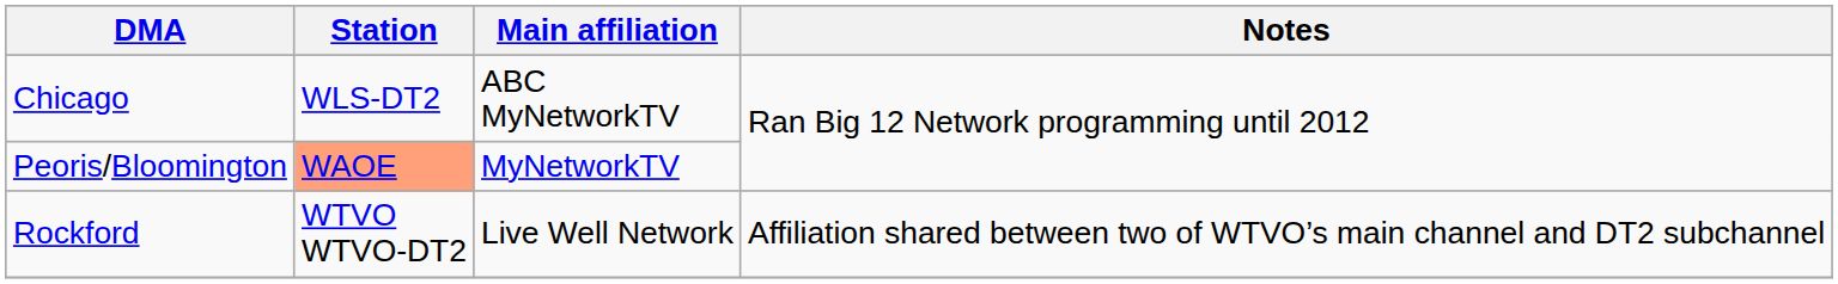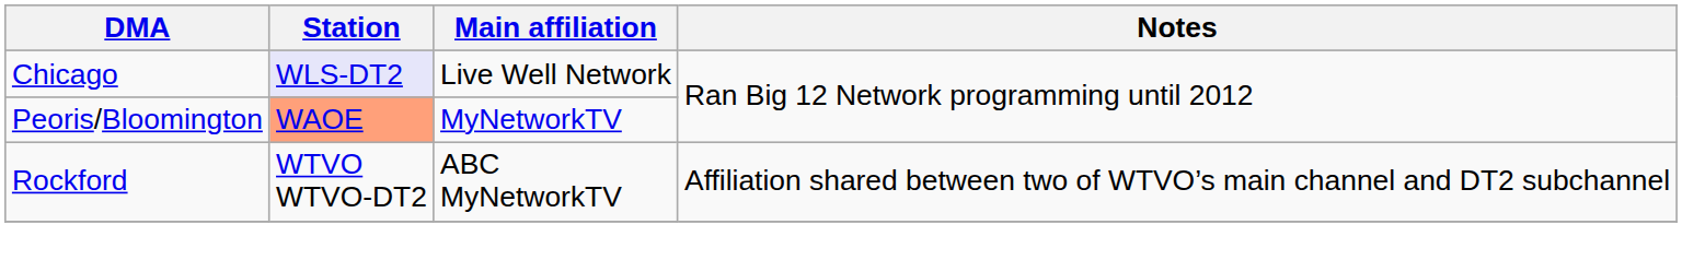 <table class="wikitable">
 <tr>
 <th><a href='#'>DMA</a></th>
 <th><a href='#'>Station</a></th>
 <th><a href='#'>Main affiliation</a> <br>  </th>
 <th>Notes</th>
 </tr>
 <tr>
 <td><a href='#'>Chicago</a></td>
-<td><a href='#'>WLS-DT2</a></td>
-<td>ABC <br> MyNetworkTV</td>
+<td style="background: lavender;"><a href='#'>WLS-DT2</a></td>
+<td>Live Well Network</td>
 <td rowspan=2>Ran Big 12 Network programming until 2012</td>
 </tr>
 <tr>
 <td><a href='#'>Peoris</a>/<a href='#'>Bloomington</a></td>
 <td style="background: lightsalmon;"><a href='#'>WAOE</a></td>
 <td><a href='#'>MyNetworkTV</a></td>
 </tr>
 <tr>
 <td><a href='#'>Rockford</a></td>
 <td><a href='#'>WTVO</a> <br> WTVO-DT2</td>
-<td>Live Well Network</td>
+<td>ABC <br> MyNetworkTV</td>
 <td>Affiliation shared between two of WTVO’s main channel and DT2 subchannel</td>
 </tr>
 <tr>
 </tr>
 </table>
